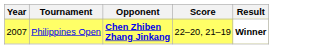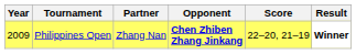 <table class="sortable wikitable" style="font-size: 90%;">
 <tr>
 <th>Year</th>
 <th>Tournament</th>
+<th>Partner</th>
 <th>Opponent</th>
 <th>Score</th>
 <th>Result</th>
 </tr>
 <tr style="background:#FFFF67">
-<td align="center">2007</td>
+<td align="center">2009</td>
 <td align="left"><a href='#'>Philippines Open</a></td>
+<td align="left"> <a href='#'>Zhang Nan</a></td>
 <td align="left"><strong> <a href='#'>Chen Zhiben</a> <br>  <a href='#'>Zhang Jinkang</a></strong></td>
 <td align="left">22–20, 21–19</td>
 <td style="text-align:left; background:white"> <strong>Winner</strong></td>
 </tr>
 </table>
